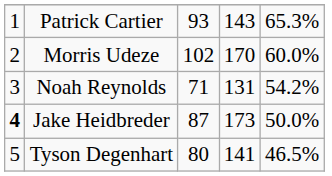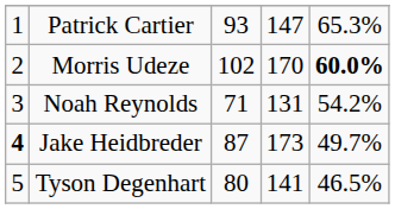 <table class="wikitable sortable" style="text-align:center">
 <tr>
 </tr>
 <tr>
 <td>1</td>
 <td>Patrick Cartier</td>
 <td>93</td>
-<td>143</td>
+<td>147</td>
 <td>65.3%</td>
 </tr>
 <tr>
 <td>2</td>
 <td>Morris Udeze</td>
 <td>102</td>
 <td>170</td>
-<td>60.0%</td>
+<td><strong>60.0%</strong></td>
 </tr>
 <tr>
 <td>3</td>
 <td>Noah Reynolds</td>
 <td>71</td>
 <td>131</td>
 <td>54.2%</td>
 </tr>
 <tr>
 <td><strong>4</strong></td>
 <td>Jake Heidbreder</td>
 <td>87</td>
 <td>173</td>
-<td>50.0%</td>
+<td>49.7%</td>
 </tr>
 <tr>
 <td>5</td>
 <td>Tyson Degenhart</td>
 <td>80</td>
 <td>141</td>
 <td>46.5%</td>
 </tr>
 </table>
